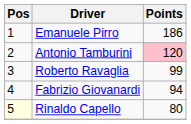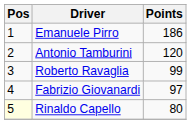 <table class="wikitable" style="font-size: 85%;">
 <tr>
 <th>Pos</th>
 <th>Driver</th>
 <th>Points</th>
 </tr>
 <tr>
 <td>1</td>
 <td> <a href='#'>Emanuele Pirro</a></td>
 <td align="right">186</td>
 </tr>
 <tr>
 <td>2</td>
 <td> <a href='#'>Antonio Tamburini</a></td>
-<td align="right" style="background: pink;">120</td>
+<td align="right">120</td>
 </tr>
 <tr>
 <td>3</td>
 <td> <a href='#'>Roberto Ravaglia</a></td>
 <td align="right">99</td>
 </tr>
 <tr>
 <td>4</td>
 <td> <a href='#'>Fabrizio Giovanardi</a></td>
-<td align="right">94</td>
+<td align="right">97</td>
 </tr>
 <tr>
 <td style="background: lightyellow;">5</td>
 <td> <a href='#'>Rinaldo Capello</a></td>
 <td align="right">80</td>
 </tr>
 <tr>
 </tr>
 </table>
